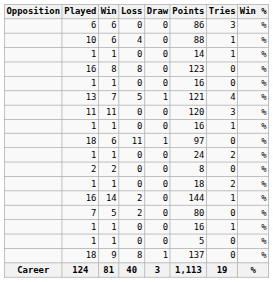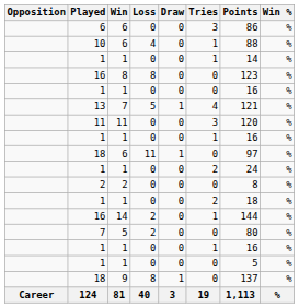 <table class="wikitable sortable" style="font-size: 95%; text-align: right;">
 <tr>
 <th>Opposition</th>
 <th>Played</th>
 <th>Win</th>
 <th>Loss</th>
 <th>Draw</th>
+<th>Tries</th>
 <th>Points</th>
-<th>Tries</th>
 <th>Win %</th>
 </tr>
 <tr>
 <td align="left"></td>
 <td>6</td>
 <td>6</td>
 <td>0</td>
 <td>0</td>
+<td>3</td>
 <td>86</td>
-<td>3</td>
 <td>%</td>
 </tr>
 <tr>
 <td align="left"></td>
 <td>10</td>
 <td>6</td>
 <td>4</td>
 <td>0</td>
+<td>1</td>
 <td>88</td>
-<td>1</td>
 <td>%</td>
 </tr>
 <tr>
 <td align="left"></td>
 <td>1</td>
 <td>1</td>
 <td>0</td>
 <td>0</td>
+<td>1</td>
 <td>14</td>
-<td>1</td>
 <td>%</td>
 </tr>
 <tr>
 <td align="left"></td>
 <td>16</td>
 <td>8</td>
 <td>8</td>
 <td>0</td>
+<td>0</td>
 <td>123</td>
-<td>0</td>
 <td>%</td>
 </tr>
 <tr>
 <td align="left"></td>
 <td>1</td>
 <td>1</td>
 <td>0</td>
 <td>0</td>
+<td>0</td>
 <td>16</td>
-<td>0</td>
 <td>%</td>
 </tr>
 <tr>
 <td align="left"></td>
 <td>13</td>
 <td>7</td>
 <td>5</td>
 <td>1</td>
+<td>4</td>
 <td>121</td>
-<td>4</td>
 <td>%</td>
 </tr>
 <tr>
 <td align="left"></td>
 <td>11</td>
 <td>11</td>
 <td>0</td>
 <td>0</td>
+<td>3</td>
 <td>120</td>
-<td>3</td>
 <td>%</td>
 </tr>
 <tr>
 <td align="left"></td>
 <td>1</td>
 <td>1</td>
 <td>0</td>
 <td>0</td>
+<td>1</td>
 <td>16</td>
-<td>1</td>
 <td>%</td>
 </tr>
 <tr>
 <td align="left"></td>
 <td>18</td>
 <td>6</td>
 <td>11</td>
 <td>1</td>
+<td>0</td>
 <td>97</td>
-<td>0</td>
 <td>%</td>
 </tr>
 <tr>
 <td align="left"></td>
 <td>1</td>
 <td>1</td>
 <td>0</td>
 <td>0</td>
+<td>2</td>
 <td>24</td>
-<td>2</td>
 <td>%</td>
 </tr>
 <tr>
 <td align="left"></td>
 <td>2</td>
 <td>2</td>
 <td>0</td>
 <td>0</td>
+<td>0</td>
 <td>8</td>
-<td>0</td>
 <td>%</td>
 </tr>
 <tr>
 <td align="left"></td>
 <td>1</td>
 <td>1</td>
 <td>0</td>
 <td>0</td>
+<td>2</td>
 <td>18</td>
-<td>2</td>
 <td>%</td>
 </tr>
 <tr>
 <td align="left"></td>
 <td>16</td>
 <td>14</td>
 <td>2</td>
 <td>0</td>
+<td>1</td>
 <td>144</td>
-<td>1</td>
 <td>%</td>
 </tr>
 <tr>
 <td align="left"></td>
 <td>7</td>
 <td>5</td>
 <td>2</td>
 <td>0</td>
+<td>0</td>
 <td>80</td>
-<td>0</td>
 <td>%</td>
 </tr>
 <tr>
 <td align="left"></td>
 <td>1</td>
 <td>1</td>
 <td>0</td>
 <td>0</td>
+<td>1</td>
 <td>16</td>
-<td>1</td>
 <td>%</td>
 </tr>
 <tr>
 <td align="left"></td>
 <td>1</td>
 <td>1</td>
 <td>0</td>
 <td>0</td>
+<td>0</td>
 <td>5</td>
-<td>0</td>
 <td>%</td>
 </tr>
 <tr>
 <td align="left"></td>
 <td>18</td>
 <td>9</td>
 <td>8</td>
 <td>1</td>
+<td>0</td>
 <td>137</td>
-<td>0</td>
 <td>%</td>
 </tr>
 <tr class="sortbottom">
 <th style="text-align:center;">Career</th>
 <th>124</th>
 <th>81</th>
 <th>40</th>
 <th>3</th>
+<th>19</th>
 <th>1,113</th>
-<th>19</th>
 <th>%</th>
 </tr>
 </table>
